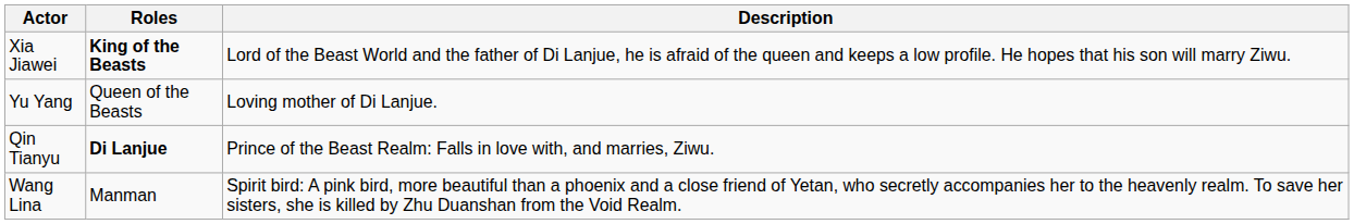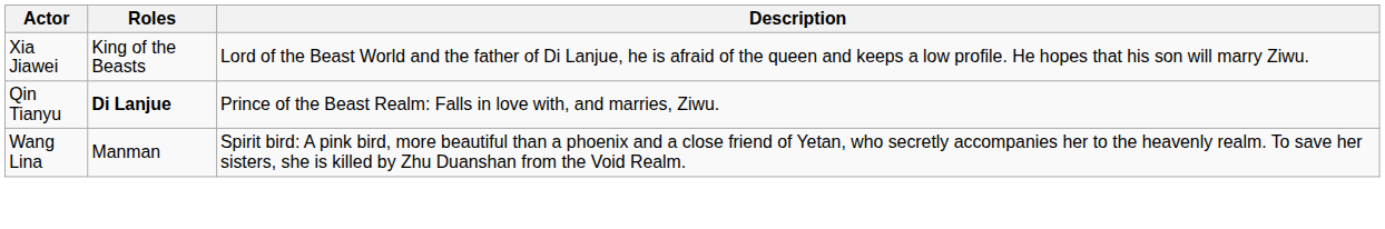 <table class="wikitable">
 <tr>
 <th>Actor</th>
 <th>Roles</th>
 <th>Description</th>
 </tr>
 <tr>
 <td>Xia Jiawei</td>
-<td><strong>King of the Beasts</strong></td>
+<td>King of the Beasts</td>
 <td>Lord of the Beast World and the father of Di Lanjue, he is afraid of the queen and keeps a low profile. He hopes that his son will marry Ziwu.</td>
-</tr>
-<tr>
-<td>Yu Yang</td>
-<td>Queen of the Beasts</td>
-<td>Loving mother of Di Lanjue.</td>
 </tr>
 <tr>
 <td>Qin Tianyu</td>
 <td><strong>Di Lanjue</strong></td>
 <td>Prince of the Beast Realm: Falls in love with, and marries, Ziwu.</td>
 </tr>
 <tr>
 <td>Wang Lina</td>
 <td>Manman</td>
 <td>Spirit bird: A pink bird, more beautiful than a phoenix and a close friend of Yetan, who secretly accompanies her to the heavenly realm. To save her sisters, she is killed by Zhu Duanshan from the Void Realm.</td>
 </tr>
 </table>
